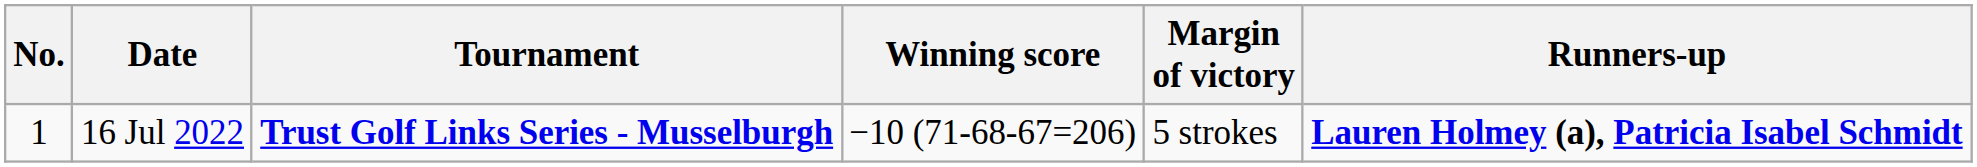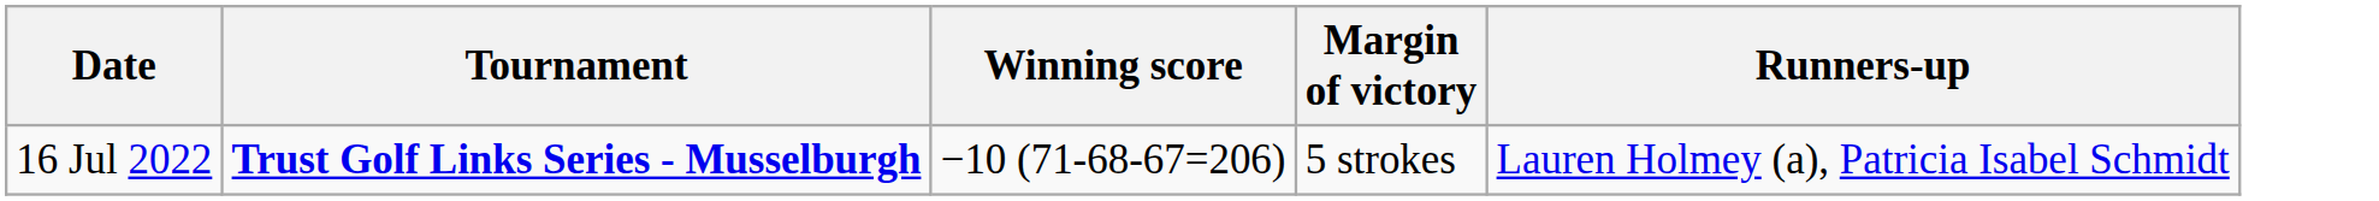 <table class="wikitable" style="font-size:95%;">
 <tr>
-<th>No.</th>
 <th>Date</th>
 <th>Tournament</th>
 <th>Winning score</th>
 <th>Margin<br>of victory</th>
 <th>Runners-up</th>
 </tr>
 <tr>
-<td align=center>1</td>
 <td>16 Jul <a href='#'>2022</a></td>
 <td><strong><a href='#'>Trust Golf Links Series - Musselburgh</a></strong></td>
 <td>−10 (71-68-67=206)</td>
 <td>5 strokes</td>
-<td><strong> <a href='#'>Lauren Holmey</a> (a),  <a href='#'>Patricia Isabel Schmidt</a></strong></td>
+<td> <a href='#'>Lauren Holmey</a> (a),  <a href='#'>Patricia Isabel Schmidt</a></td>
 </tr>
 </table>
